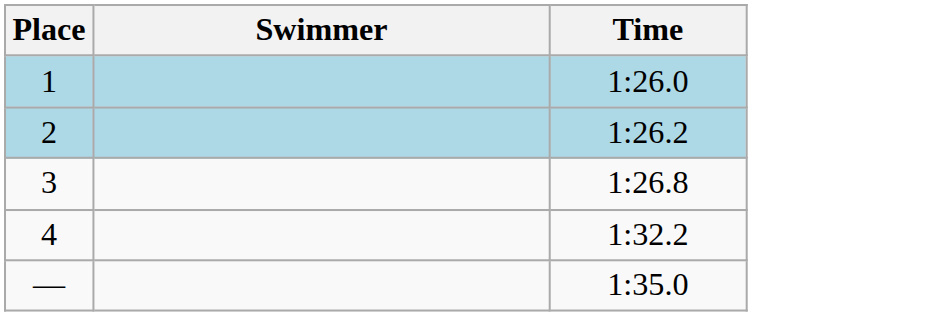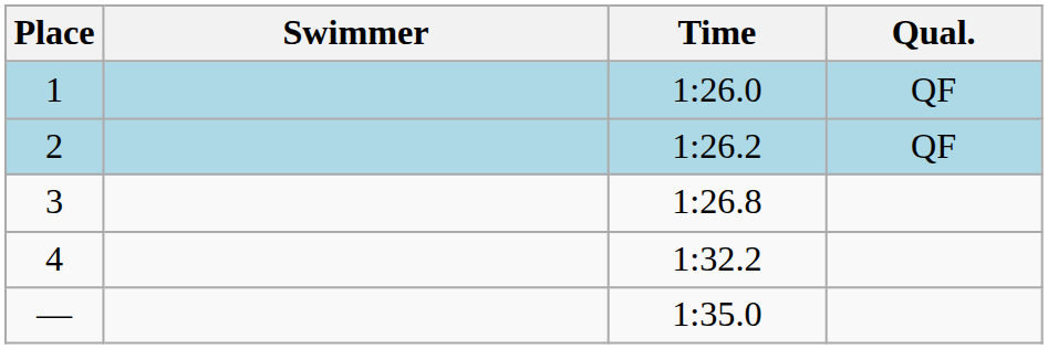 <table class=wikitable style="text-align:center">
 <tr>
 <th>Place</th>
 <th width=220>Swimmer</th>
 <th width=90>Time</th>
+<th width=90>Qual.</th>
 </tr>
 <tr bgcolor=lightblue>
 <td>1</td>
 <td align=left></td>
 <td>1:26.0</td>
+<td>QF</td>
 </tr>
 <tr bgcolor=lightblue>
 <td>2</td>
 <td align=left></td>
 <td>1:26.2</td>
+<td>QF</td>
 </tr>
 <tr>
 <td>3</td>
 <td align=left></td>
 <td>1:26.8</td>
+<td></td>
 </tr>
 <tr>
 <td>4</td>
 <td align=left></td>
 <td>1:32.2</td>
+<td></td>
 </tr>
 <tr>
 <td>—</td>
 <td align=left></td>
 <td>1:35.0</td>
+<td></td>
 </tr>
 </table>
